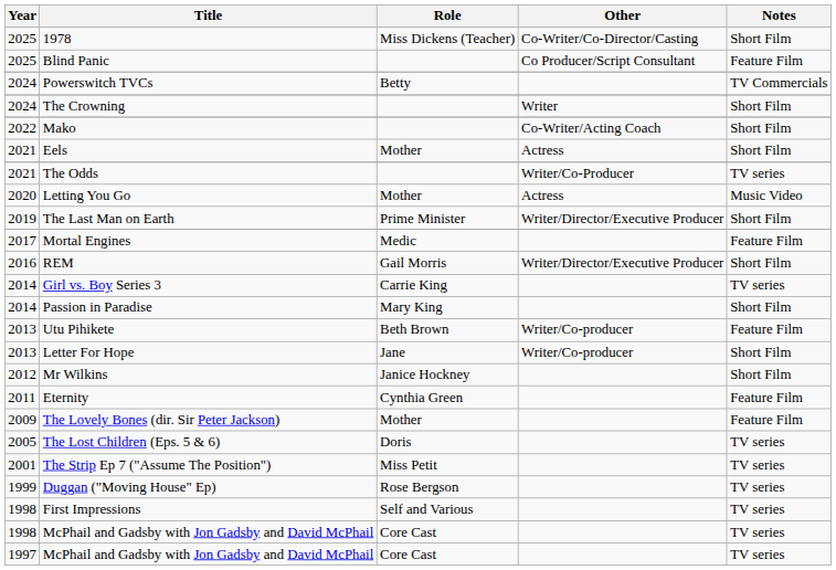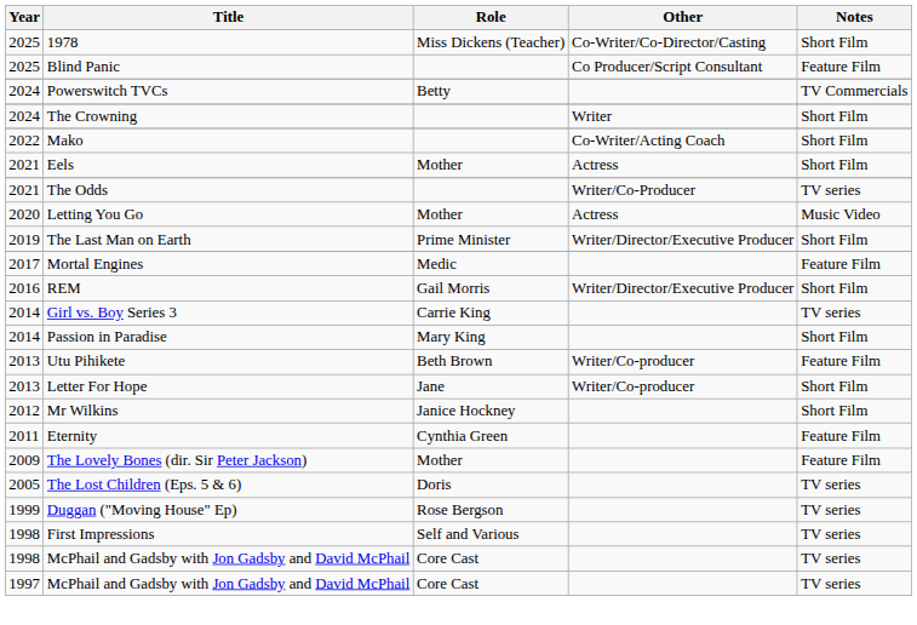 <table class="wikitable">
 <tr>
 <th>Year</th>
 <th>Title</th>
 <th>Role</th>
 <th>Other</th>
 <th>Notes</th>
 </tr>
 <tr>
 <td>2025</td>
 <td>1978</td>
 <td>Miss Dickens (Teacher)</td>
 <td>Co-Writer/Co-Director/Casting</td>
 <td>Short Film</td>
 </tr>
 <tr>
 <td>2025</td>
 <td>Blind Panic</td>
 <td></td>
 <td>Co Producer/Script Consultant</td>
 <td>Feature Film</td>
 </tr>
 <tr>
 </tr>
 <tr>
 <td>2024</td>
 <td>Powerswitch TVCs</td>
 <td>Betty</td>
 <td></td>
 <td>TV Commercials</td>
 </tr>
 <tr>
 </tr>
 <tr>
 <td>2024</td>
 <td>The Crowning</td>
 <td></td>
 <td>Writer</td>
 <td>Short Film</td>
 </tr>
 <tr>
 </tr>
 <tr>
 <td>2022</td>
 <td>Mako</td>
 <td></td>
 <td>Co-Writer/Acting Coach</td>
 <td>Short Film</td>
 </tr>
 <tr>
 <td>2021</td>
 <td>Eels</td>
 <td>Mother</td>
 <td>Actress</td>
 <td>Short Film</td>
 </tr>
 <tr>
 </tr>
 <tr>
 <td>2021</td>
 <td>The Odds</td>
 <td></td>
 <td>Writer/Co-Producer</td>
 <td>TV series</td>
 </tr>
 <tr>
 <td>2020</td>
 <td>Letting You Go</td>
 <td>Mother</td>
 <td>Actress</td>
 <td>Music Video</td>
 </tr>
 <tr>
 <td>2019</td>
 <td>The Last Man on Earth</td>
 <td>Prime Minister</td>
 <td>Writer/Director/Executive Producer</td>
 <td>Short Film</td>
 </tr>
 <tr>
 </tr>
 <tr>
 <td>2017</td>
 <td>Mortal Engines</td>
 <td>Medic</td>
 <td></td>
 <td>Feature Film</td>
 </tr>
 <tr>
 <td>2016</td>
 <td>REM</td>
 <td>Gail Morris</td>
 <td>Writer/Director/Executive Producer</td>
 <td>Short Film</td>
 </tr>
 <tr>
 <td>2014</td>
 <td><a href='#'>Girl vs. Boy</a> Series 3</td>
 <td>Carrie King</td>
 <td></td>
 <td>TV series</td>
 </tr>
 <tr>
 <td>2014</td>
 <td>Passion in Paradise</td>
 <td>Mary King</td>
 <td></td>
 <td>Short Film</td>
 </tr>
 <tr>
 <td>2013</td>
 <td>Utu Pihikete</td>
 <td>Beth Brown</td>
 <td>Writer/Co-producer</td>
 <td>Feature Film</td>
 </tr>
 <tr>
 <td>2013</td>
 <td>Letter For Hope</td>
 <td>Jane</td>
 <td>Writer/Co-producer</td>
 <td>Short Film</td>
 </tr>
 <tr>
 <td>2012</td>
 <td>Mr Wilkins</td>
 <td>Janice Hockney</td>
 <td></td>
 <td>Short Film</td>
 </tr>
 <tr>
 <td>2011</td>
 <td>Eternity</td>
 <td>Cynthia Green</td>
 <td></td>
 <td>Feature Film</td>
 </tr>
 <tr>
 <td>2009</td>
 <td><a href='#'>The Lovely Bones</a> (dir. Sir <a href='#'>Peter Jackson</a>)</td>
 <td>Mother</td>
 <td></td>
 <td>Feature Film</td>
 </tr>
 <tr>
 <td>2005</td>
 <td><a href='#'>The Lost Children</a> (Eps. 5 & 6)</td>
 <td>Doris</td>
 <td></td>
 <td>TV series</td>
 </tr>
 <tr>
-<td>2001</td>
-<td><a href='#'>The Strip</a> Ep 7 ("Assume The Position")</td>
-<td>Miss Petit</td>
-<td></td>
-<td>TV series</td>
-</tr>
-<tr>
 <td>1999</td>
 <td><a href='#'>Duggan</a> ("Moving House" Ep)</td>
 <td>Rose Bergson</td>
 <td></td>
 <td>TV series</td>
 </tr>
 <tr>
 <td>1998</td>
 <td>First Impressions</td>
 <td>Self and Various</td>
 <td></td>
 <td>TV series</td>
 </tr>
 <tr>
 <td>1998</td>
 <td>McPhail and Gadsby with <a href='#'>Jon Gadsby</a> and <a href='#'>David McPhail</a></td>
 <td>Core Cast</td>
 <td></td>
 <td>TV series</td>
 </tr>
 <tr>
 <td>1997</td>
 <td>McPhail and Gadsby with <a href='#'>Jon Gadsby</a> and <a href='#'>David McPhail</a></td>
 <td>Core Cast</td>
 <td></td>
 <td>TV series</td>
 </tr>
 </table>
